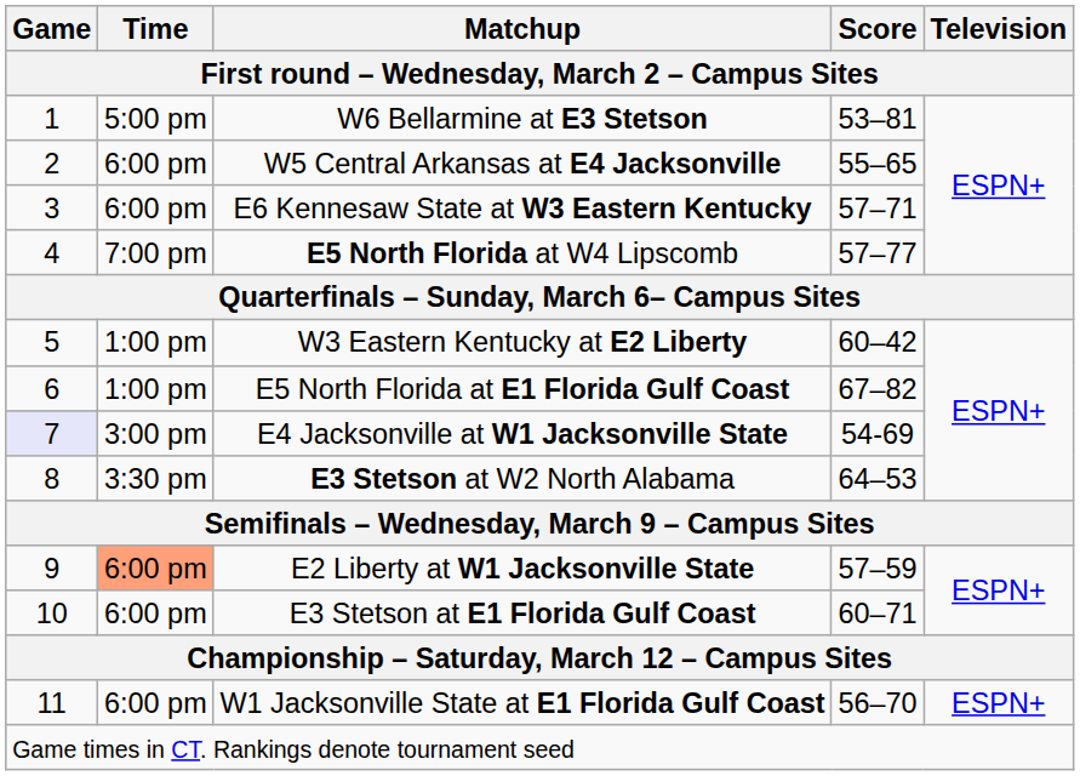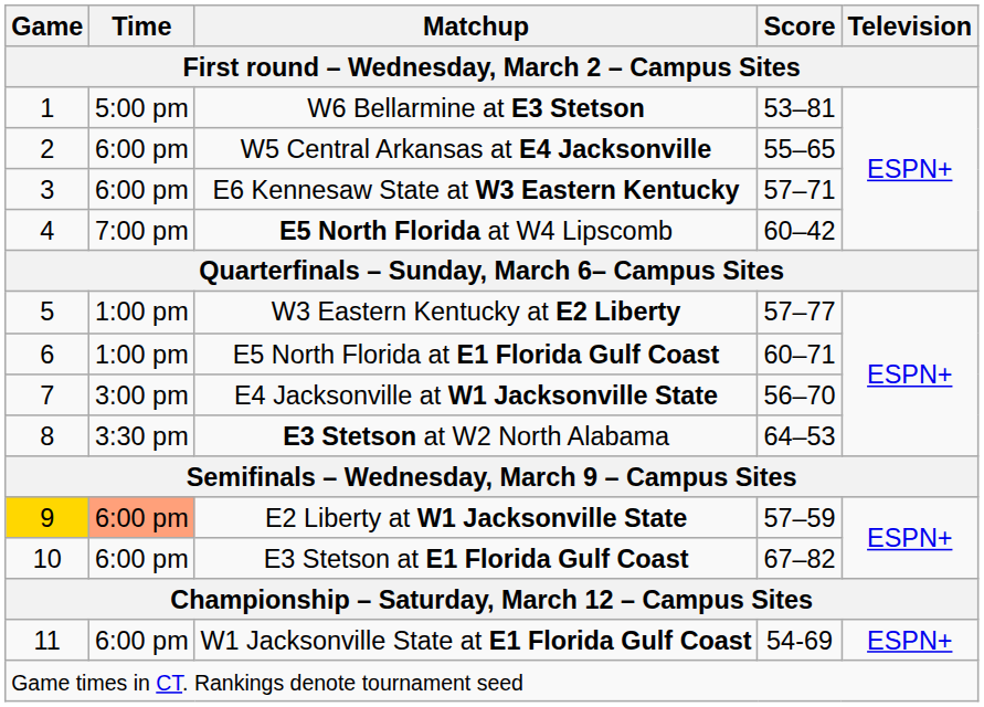 <table class="wikitable" style="font-size: 95%;text-align:center">
 <tr>
 <th>Game</th>
 <th>Time </th>
 <th>Matchup</th>
 <th>Score</th>
 <th>Television</th>
 </tr>
 <tr>
 <th colspan="5">First round – Wednesday, March 2 – Campus Sites</th>
 </tr>
 <tr>
 <td>1</td>
 <td>5:00 pm</td>
 <td>W6 Bellarmine at <strong>E3 Stetson </strong></td>
 <td>53–81</td>
 <td rowspan="4"><a href='#'>ESPN+</a></td>
 </tr>
 <tr>
 <td>2</td>
 <td>6:00 pm</td>
 <td>W5 Central Arkansas  at <strong>E4 Jacksonville</strong></td>
 <td>55–65</td>
 </tr>
 <tr>
 <td>3</td>
 <td>6:00 pm</td>
 <td>E6 Kennesaw State at <strong>W3 Eastern Kentucky</strong></td>
 <td>57–71</td>
 </tr>
 <tr>
 <td>4</td>
 <td>7:00 pm</td>
 <td><strong>E5 North Florida</strong> at W4 Lipscomb</td>
-<td>57–77</td>
+<td>60–42</td>
 </tr>
 <tr>
 <th colspan="5">Quarterfinals – Sunday, March 6– Campus Sites</th>
 </tr>
 <tr>
 <td>5</td>
 <td>1:00 pm</td>
 <td>W3 Eastern Kentucky at <strong>E2 Liberty</strong></td>
-<td>60–42</td>
+<td>57–77</td>
 <td rowspan="4"><a href='#'>ESPN+</a></td>
 </tr>
 <tr>
 <td>6</td>
 <td>1:00 pm</td>
 <td>E5 North Florida at <strong>E1 Florida Gulf Coast</strong></td>
-<td>67–82</td>
+<td>60–71</td>
 </tr>
 <tr>
-<td style="background: lavender;">7</td>
+<td>7</td>
 <td>3:00 pm</td>
 <td>E4 Jacksonville at <strong>W1 Jacksonville State</strong></td>
-<td>54-69</td>
+<td>56–70</td>
 </tr>
 <tr>
 <td>8</td>
 <td>3:30 pm</td>
 <td><strong>E3 Stetson</strong> at W2 North Alabama</td>
 <td>64–53</td>
 </tr>
 <tr>
 <th colspan="5">Semifinals – Wednesday, March 9 – Campus Sites</th>
 </tr>
 <tr>
-<td>9</td>
+<td style="background: gold;">9</td>
 <td style="background: lightsalmon;">6:00 pm</td>
 <td>E2 Liberty at <strong>W1 Jacksonville State</strong></td>
 <td>57–59</td>
 <td rowspan="2"><a href='#'>ESPN+</a></td>
 </tr>
 <tr>
 <td>10</td>
 <td>6:00 pm</td>
 <td>E3 Stetson at <strong>E1 Florida Gulf Coast</strong></td>
-<td>60–71</td>
+<td>67–82</td>
 </tr>
 <tr>
 <th colspan="5">Championship – Saturday, March 12 – Campus Sites</th>
 </tr>
 <tr>
 <td>11</td>
 <td>6:00 pm</td>
 <td>W1 Jacksonville State at <strong>E1 Florida Gulf Coast</strong></td>
-<td>56–70</td>
+<td>54-69</td>
 <td><a href='#'>ESPN+</a></td>
 </tr>
 <tr>
 <td colspan="5" align="left"><small>Game times in <a href='#'>CT</a>. Rankings denote tournament seed</small></td>
 </tr>
 </table>
